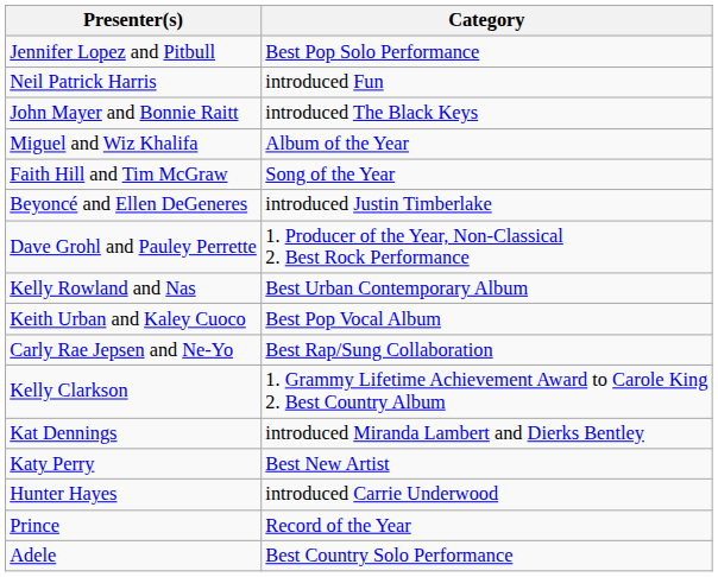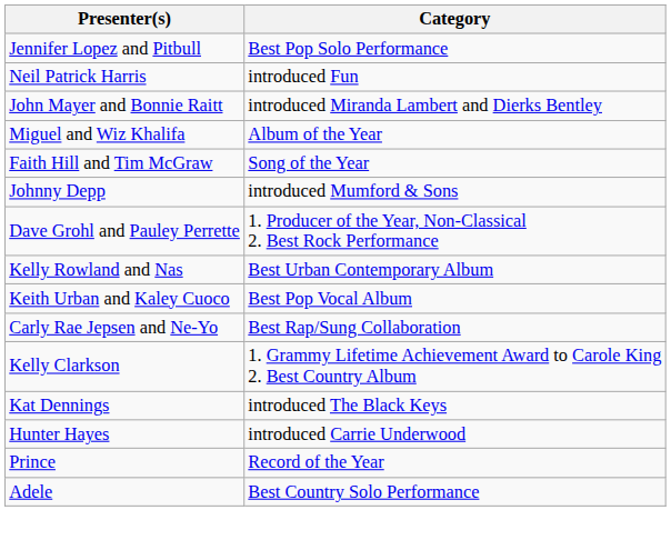 <table class="wikitable">
 <tr>
 <th>Presenter(s)</th>
 <th>Category</th>
 </tr>
 <tr>
 <td><a href='#'>Jennifer Lopez</a> and <a href='#'>Pitbull</a></td>
 <td><a href='#'>Best Pop Solo Performance</a></td>
 </tr>
 <tr>
 <td><a href='#'>Neil Patrick Harris</a></td>
 <td>introduced <a href='#'>Fun</a></td>
 </tr>
 <tr>
 <td><a href='#'>John Mayer</a> and <a href='#'>Bonnie Raitt</a></td>
-<td>introduced <a href='#'>The Black Keys</a></td>
+<td>introduced <a href='#'>Miranda Lambert</a> and <a href='#'>Dierks Bentley</a></td>
 </tr>
 <tr>
 <td><a href='#'>Miguel</a> and <a href='#'>Wiz Khalifa</a></td>
 <td><a href='#'>Album of the Year</a></td>
 </tr>
 <tr>
 <td><a href='#'>Faith Hill</a> and <a href='#'>Tim McGraw</a></td>
 <td><a href='#'>Song of the Year</a></td>
 </tr>
 <tr>
-<td><a href='#'>Beyoncé</a> and <a href='#'>Ellen DeGeneres</a></td>
-<td>introduced <a href='#'>Justin Timberlake</a></td>
+<td><a href='#'>Johnny Depp</a></td>
+<td>introduced <a href='#'>Mumford & Sons</a></td>
 </tr>
 <tr>
 <td><a href='#'>Dave Grohl</a> and <a href='#'>Pauley Perrette</a></td>
 <td>1. <a href='#'>Producer of the Year, Non-Classical</a><br>2. <a href='#'>Best Rock Performance</a></td>
 </tr>
 <tr>
 <td><a href='#'>Kelly Rowland</a> and <a href='#'>Nas</a></td>
 <td><a href='#'>Best Urban Contemporary Album</a></td>
 </tr>
 <tr>
 <td><a href='#'>Keith Urban</a> and <a href='#'>Kaley Cuoco</a></td>
 <td><a href='#'>Best Pop Vocal Album</a></td>
 </tr>
 <tr>
 <td><a href='#'>Carly Rae Jepsen</a> and <a href='#'>Ne-Yo</a></td>
 <td><a href='#'>Best Rap/Sung Collaboration</a></td>
 </tr>
 <tr>
 <td><a href='#'>Kelly Clarkson</a></td>
 <td>1. <a href='#'>Grammy Lifetime Achievement Award</a> to <a href='#'>Carole King</a><br>2. <a href='#'>Best Country Album</a></td>
 </tr>
 <tr>
 <td><a href='#'>Kat Dennings</a></td>
-<td>introduced <a href='#'>Miranda Lambert</a> and <a href='#'>Dierks Bentley</a></td>
-</tr>
-<tr>
-<td><a href='#'>Katy Perry</a></td>
-<td><a href='#'>Best New Artist</a></td>
+<td>introduced <a href='#'>The Black Keys</a></td>
 </tr>
 <tr>
 <td><a href='#'>Hunter Hayes</a></td>
 <td>introduced <a href='#'>Carrie Underwood</a></td>
 </tr>
 <tr>
 <td><a href='#'>Prince</a></td>
 <td><a href='#'>Record of the Year</a></td>
 </tr>
 <tr>
 <td><a href='#'>Adele</a></td>
 <td><a href='#'>Best Country Solo Performance</a></td>
 </tr>
 </table>
